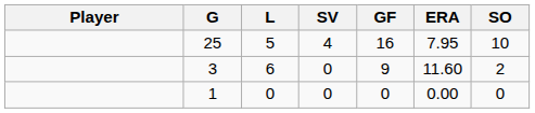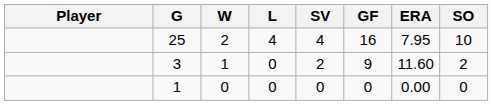 <table class="wikitable sortable">
 <tr>
 <th bgcolor="#DDDDFF" width="28%">Player</th>
 <th bgcolor="#DDDDFF" width="9%">G</th>
+<th bgcolor="#DDDDFF" width="9%">W</th>
 <th bgcolor="#DDDDFF" width="9%">L</th>
 <th bgcolor="#DDDDFF" width="9%">SV</th>
 <th bgcolor="#DDDDFF" width="9%">GF</th>
 <th bgcolor="#DDDDFF" width="9%">ERA</th>
 <th bgcolor="#DDDDFF" width="9%">SO</th>
 </tr>
 <tr align="center">
 <td></td>
 <td>25</td>
-<td>5</td>
+<td>2</td>
+<td>4</td>
 <td>4</td>
 <td>16</td>
 <td>7.95</td>
 <td>10</td>
 </tr>
 <tr align="center">
 <td></td>
 <td>3</td>
-<td>6</td>
+<td>1</td>
 <td>0</td>
+<td>2</td>
 <td>9</td>
 <td>11.60</td>
 <td>2</td>
 </tr>
 <tr align="center">
 <td></td>
 <td>1</td>
 <td>0</td>
 <td>0</td>
 <td>0</td>
+<td>0</td>
 <td>0.00</td>
 <td>0</td>
 </tr>
 </table>
